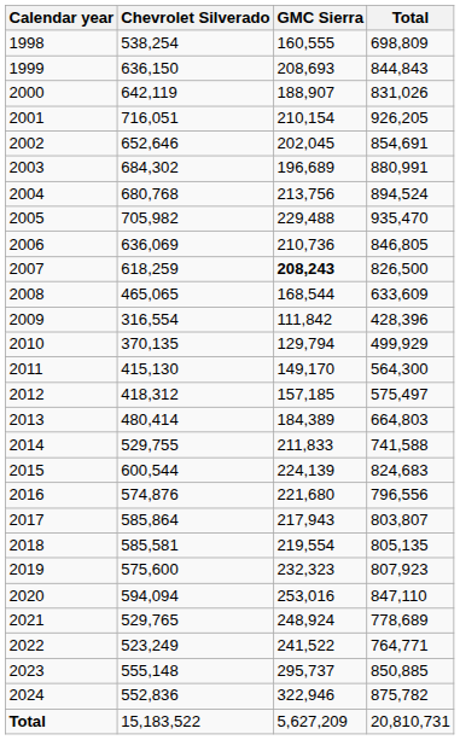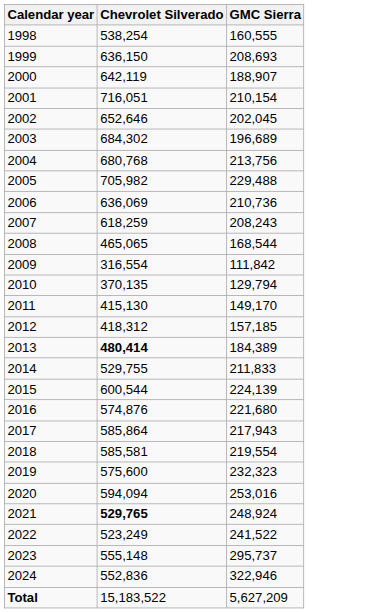 <table class="wikitable">
 <tr>
 <th>Calendar year</th>
 <th>Chevrolet Silverado</th>
 <th>GMC Sierra</th>
-<th>Total</th>
 </tr>
 <tr>
 <td>1998</td>
 <td>538,254</td>
 <td>160,555</td>
-<td>698,809</td>
 </tr>
 <tr>
 <td>1999</td>
 <td>636,150</td>
 <td>208,693</td>
-<td>844,843</td>
 </tr>
 <tr>
 <td>2000</td>
 <td>642,119</td>
 <td>188,907</td>
-<td>831,026</td>
 </tr>
 <tr>
 <td>2001</td>
 <td>716,051</td>
 <td>210,154</td>
-<td>926,205</td>
 </tr>
 <tr>
 <td>2002</td>
 <td>652,646</td>
 <td>202,045</td>
-<td>854,691</td>
 </tr>
 <tr>
 <td>2003</td>
 <td>684,302</td>
 <td>196,689</td>
-<td>880,991</td>
 </tr>
 <tr>
 <td>2004</td>
 <td>680,768</td>
 <td>213,756</td>
-<td>894,524</td>
 </tr>
 <tr>
 <td>2005</td>
 <td>705,982</td>
 <td>229,488</td>
-<td>935,470</td>
 </tr>
 <tr>
 <td>2006</td>
 <td>636,069</td>
 <td>210,736</td>
-<td>846,805</td>
 </tr>
 <tr>
 <td>2007</td>
 <td>618,259</td>
-<td><strong>208,243</strong></td>
-<td>826,500</td>
+<td>208,243</td>
 </tr>
 <tr>
 <td>2008</td>
 <td>465,065</td>
 <td>168,544</td>
-<td>633,609</td>
 </tr>
 <tr>
 <td>2009</td>
 <td>316,554</td>
 <td>111,842</td>
-<td>428,396</td>
 </tr>
 <tr>
 <td>2010</td>
 <td>370,135</td>
 <td>129,794</td>
-<td>499,929</td>
 </tr>
 <tr>
 <td>2011</td>
 <td>415,130</td>
 <td>149,170</td>
-<td>564,300</td>
 </tr>
 <tr>
 <td>2012</td>
 <td>418,312</td>
 <td>157,185</td>
-<td>575,497</td>
 </tr>
 <tr>
 <td>2013</td>
-<td>480,414</td>
+<td><strong>480,414</strong></td>
 <td>184,389</td>
-<td>664,803</td>
 </tr>
 <tr>
 <td>2014</td>
 <td>529,755</td>
 <td>211,833</td>
-<td>741,588</td>
 </tr>
 <tr>
 <td>2015</td>
 <td>600,544</td>
 <td>224,139</td>
-<td>824,683</td>
 </tr>
 <tr>
 <td>2016</td>
 <td>574,876</td>
 <td>221,680</td>
-<td>796,556</td>
 </tr>
 <tr>
 <td>2017</td>
 <td>585,864</td>
 <td>217,943</td>
-<td>803,807</td>
 </tr>
 <tr>
 <td>2018</td>
 <td>585,581</td>
 <td>219,554</td>
-<td>805,135</td>
 </tr>
 <tr>
 <td>2019</td>
 <td>575,600</td>
 <td>232,323</td>
-<td>807,923</td>
 </tr>
 <tr>
 <td>2020</td>
 <td>594,094</td>
 <td>253,016</td>
-<td>847,110</td>
 </tr>
 <tr>
 <td>2021</td>
-<td>529,765</td>
+<td><strong>529,765</strong></td>
 <td>248,924</td>
-<td>778,689</td>
 </tr>
 <tr>
 <td>2022</td>
 <td>523,249</td>
 <td>241,522</td>
-<td>764,771</td>
 </tr>
 <tr>
 <td>2023</td>
 <td>555,148</td>
 <td>295,737</td>
-<td>850,885</td>
 </tr>
 <tr>
 <td>2024</td>
 <td>552,836</td>
 <td>322,946</td>
-<td>875,782</td>
 </tr>
 <tr>
 <td><strong>Total</strong></td>
 <td>15,183,522</td>
 <td>5,627,209</td>
-<td>20,810,731</td>
 </tr>
 </table>
